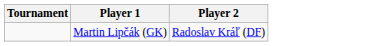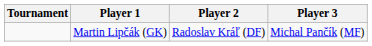 <table class="wikitable">
 <tr>
 <th>Tournament</th>
 <th>Player 1</th>
 <th>Player 2</th>
+<th>Player 3</th>
 </tr>
 <tr>
 <td></td>
 <td><a href='#'>Martin Lipčák</a> (<a href='#'>GK</a>)</td>
 <td><a href='#'>Radoslav Kráľ</a> (<a href='#'>DF</a>)</td>
+<td><a href='#'>Michal Pančík</a> (<a href='#'>MF</a>)</td>
 </tr>
 </table>
